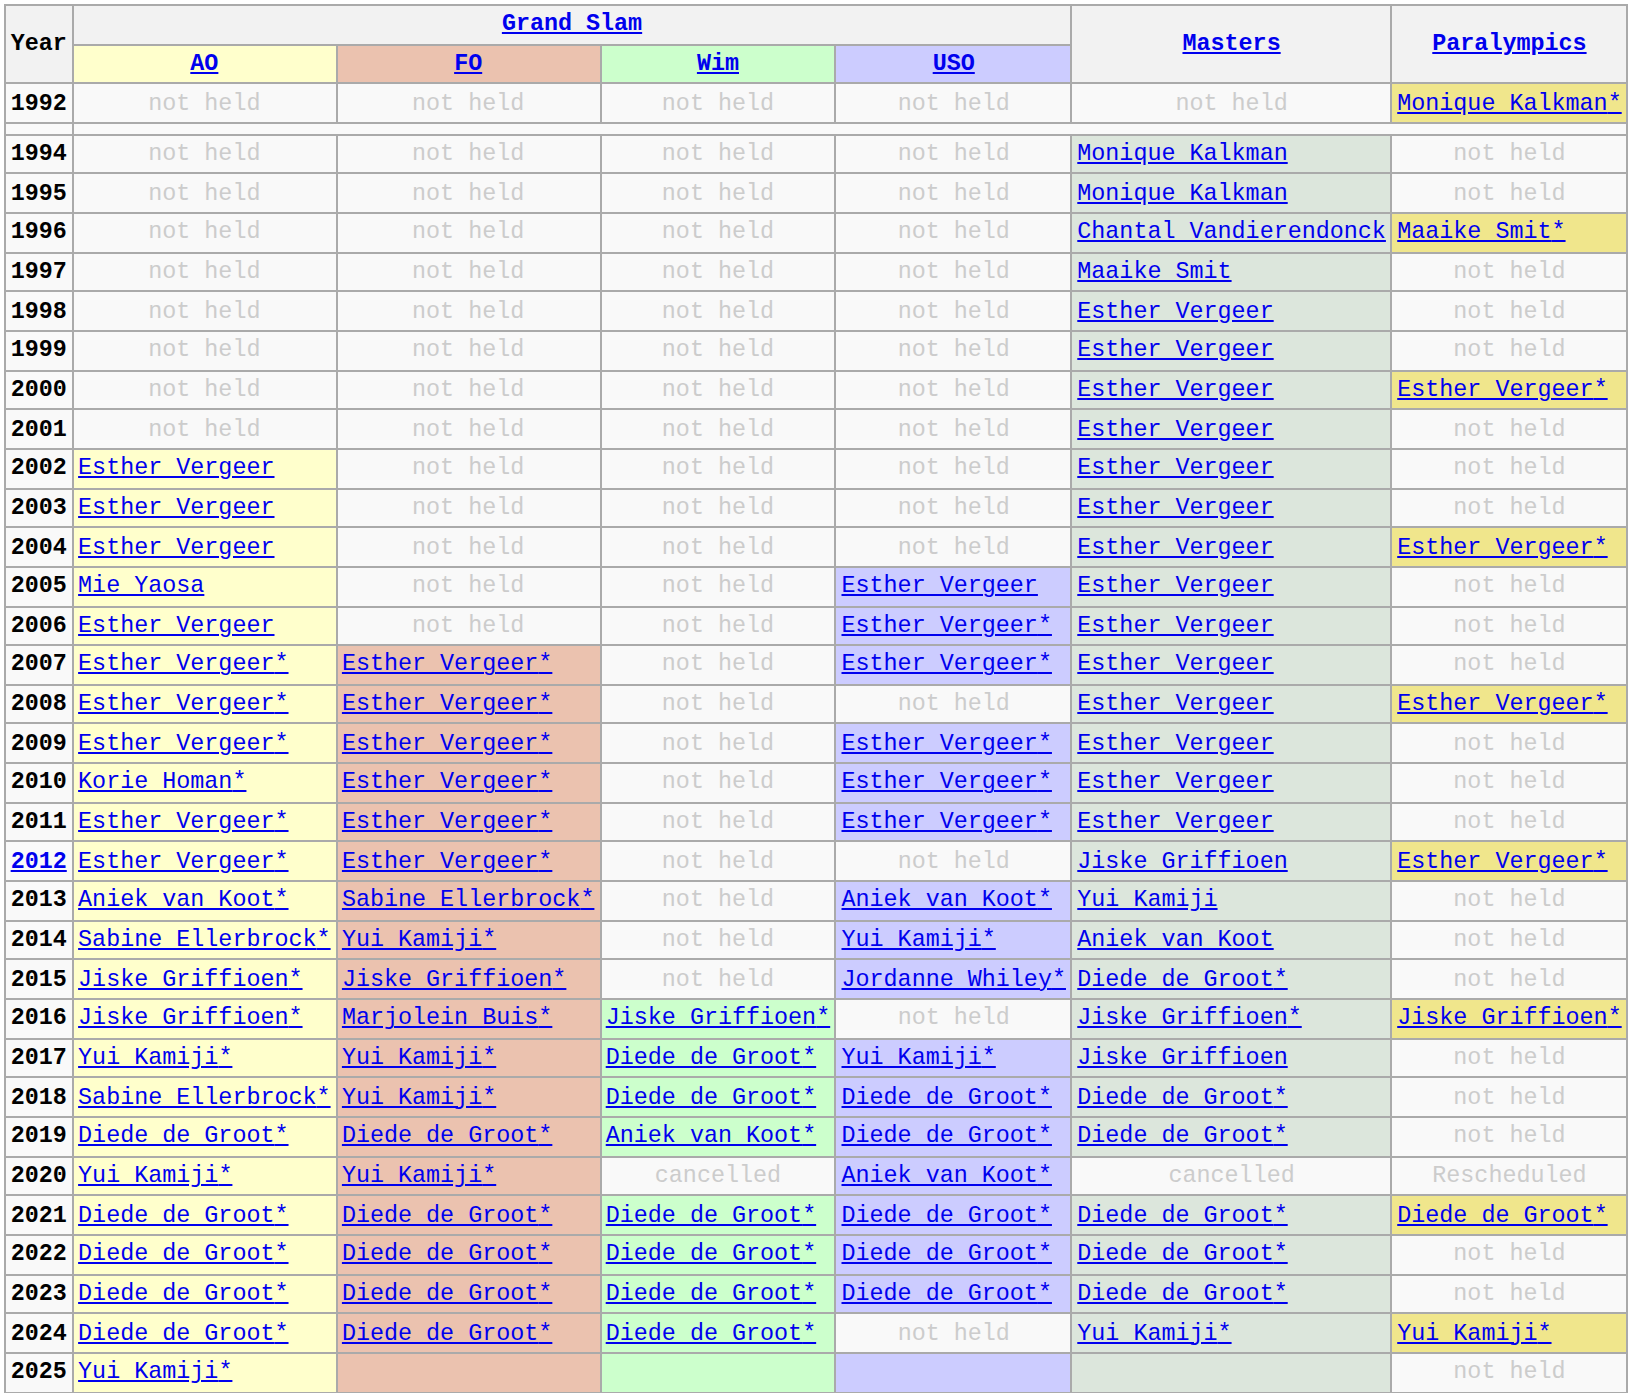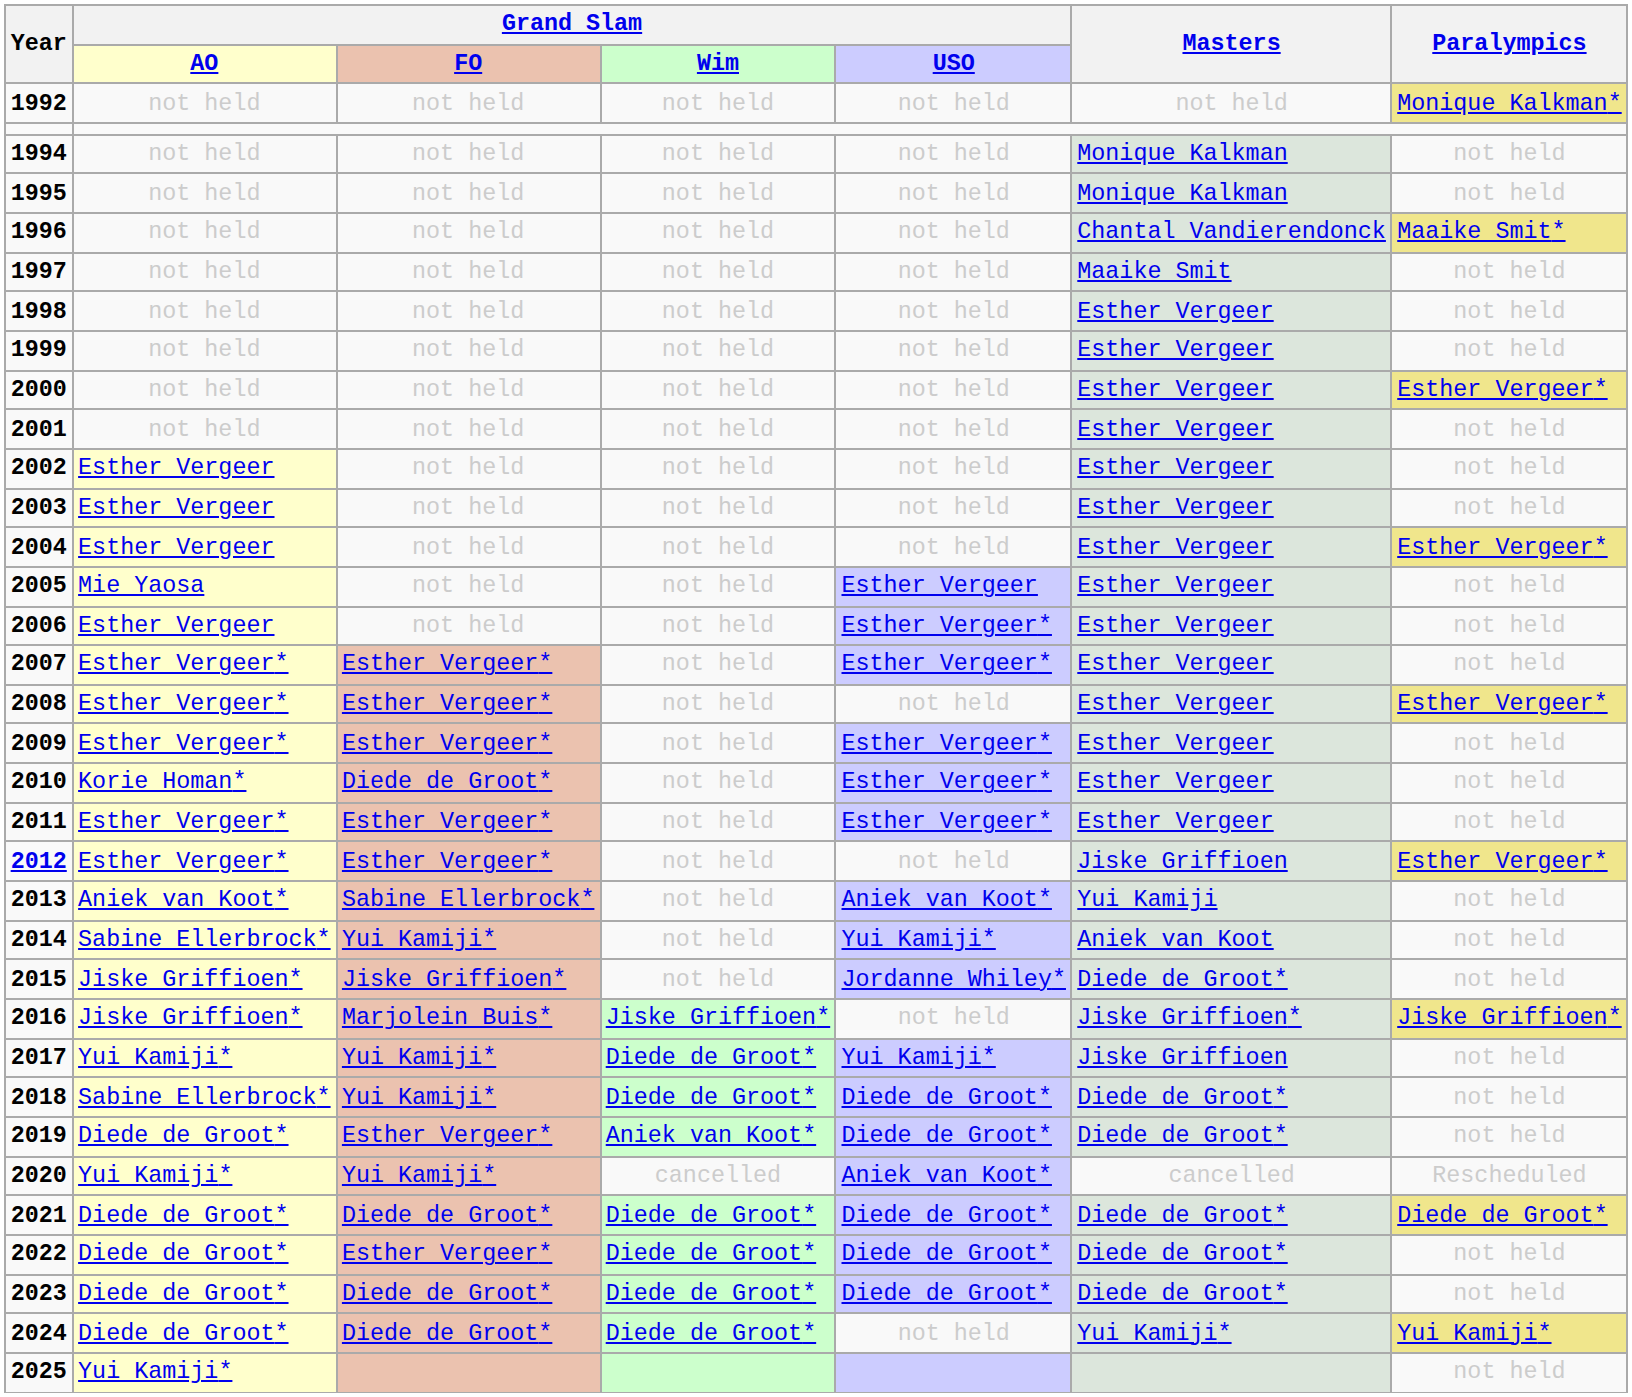 <table class="wikitable" style="font-size: 90%">
 <tr>
 <th rowspan="2" align="center">Year</th>
 <th colspan="4" align="center"><a href='#'>Grand Slam</a></th>
 <th rowspan="2" align="center"><a href='#'>Masters</a></th>
 <th rowspan="2" align="center"><a href='#'>Paralympics</a></th>
 </tr>
 <tr>
 <th style="background:#FFFFCC;" align="center"><a href='#'>AO</a></th>
 <th style="background:#EBC2AF;" align="center"><a href='#'>FO</a></th>
 <th style="background:#CCFFCC;" align="center"><a href='#'>Wim</a></th>
 <th style="background:#CCCCFF;" align="center"><a href='#'>USO</a></th>
 </tr>
 <tr>
 <td align="center"><strong>1992</strong></td>
 <td style="color:#CCCCCC;" align="center">not held</td>
 <td style="color:#CCCCCC;" align="center">not held</td>
 <td style="color:#CCCCCC;" align="center">not held</td>
 <td style="color:#CCCCCC;" align="center">not held</td>
 <td style="color:#CCCCCC;" align="center">not held</td>
 <td style="background:#F0E68C;" align="left"> <a href='#'>Monique Kalkman</a><a href='#'>*</a></td>
 </tr>
 <tr>
 <td></td>
 </tr>
 <tr>
 <td align="center"><strong>1994</strong></td>
 <td style="color:#CCCCCC;" align="center">not held</td>
 <td style="color:#CCCCCC;" align="center">not held</td>
 <td style="color:#CCCCCC;" align="center">not held</td>
 <td style="color:#CCCCCC;" align="center">not held</td>
 <td style="background:#DCE6DC;" align="left"> <a href='#'>Monique Kalkman</a></td>
 <td style="color:#CCCCCC;" align="center">not held</td>
 </tr>
 <tr>
 <td align="center"><strong>1995</strong></td>
 <td style="color:#CCCCCC;" align="center">not held</td>
 <td style="color:#CCCCCC;" align="center">not held</td>
 <td style="color:#CCCCCC;" align="center">not held</td>
 <td style="color:#CCCCCC;" align="center">not held</td>
 <td style="background:#DCE6DC;" align="left"> <a href='#'>Monique Kalkman</a></td>
 <td style="color:#CCCCCC;" align="center">not held</td>
 </tr>
 <tr>
 <td align="center"><strong>1996</strong></td>
 <td style="color:#CCCCCC;" align="center">not held</td>
 <td style="color:#CCCCCC;" align="center">not held</td>
 <td style="color:#CCCCCC;" align="center">not held</td>
 <td style="color:#CCCCCC;" align="center">not held</td>
 <td style="background:#DCE6DC;" align="left"> <a href='#'>Chantal Vandierendonck</a></td>
 <td style="background:#F0E68C;" align="left"> <a href='#'>Maaike Smit</a><a href='#'>*</a></td>
 </tr>
 <tr>
 <td align="center"><strong>1997</strong></td>
 <td style="color:#CCCCCC;" align="center">not held</td>
 <td style="color:#CCCCCC;" align="center">not held</td>
 <td style="color:#CCCCCC;" align="center">not held</td>
 <td style="color:#CCCCCC;" align="center">not held</td>
 <td style="background:#DCE6DC;" align="left"> <a href='#'>Maaike Smit</a></td>
 <td style="color:#CCCCCC;" align="center">not held</td>
 </tr>
 <tr>
 <td align="center"><strong>1998</strong></td>
 <td style="color:#CCCCCC;" align="center">not held</td>
 <td style="color:#CCCCCC;" align="center">not held</td>
 <td style="color:#CCCCCC;" align="center">not held</td>
 <td style="color:#CCCCCC;" align="center">not held</td>
 <td style="background:#DCE6DC;" align="left"> <a href='#'>Esther Vergeer</a></td>
 <td style="color:#CCCCCC;" align="center">not held</td>
 </tr>
 <tr>
 <td align="center"><strong>1999</strong></td>
 <td style="color:#CCCCCC;" align="center">not held</td>
 <td style="color:#CCCCCC;" align="center">not held</td>
 <td style="color:#CCCCCC;" align="center">not held</td>
 <td style="color:#CCCCCC;" align="center">not held</td>
 <td style="background:#DCE6DC;" align="left"> <a href='#'>Esther Vergeer</a></td>
 <td style="color:#CCCCCC;" align="center">not held</td>
 </tr>
 <tr>
 <td align="center"><strong>2000</strong></td>
 <td style="color:#CCCCCC;" align="center">not held</td>
 <td style="color:#CCCCCC;" align="center">not held</td>
 <td style="color:#CCCCCC;" align="center">not held</td>
 <td style="color:#CCCCCC;" align="center">not held</td>
 <td style="background:#DCE6DC;" align="left"> <a href='#'>Esther Vergeer</a></td>
 <td style="background:#F0E68C;" align="left"> <a href='#'>Esther Vergeer</a><a href='#'>*</a></td>
 </tr>
 <tr>
 <td align="center"><strong>2001</strong></td>
 <td style="color:#CCCCCC;" align="center">not held</td>
 <td style="color:#CCCCCC;" align="center">not held</td>
 <td style="color:#CCCCCC;" align="center">not held</td>
 <td style="color:#CCCCCC;" align="center">not held</td>
 <td style="background:#DCE6DC;" align="left"> <a href='#'>Esther Vergeer</a></td>
 <td style="color:#CCCCCC;" align="center">not held</td>
 </tr>
 <tr>
 <td align="center"><strong>2002</strong></td>
 <td style="background:#FFFFCC;" align="left"> <a href='#'>Esther Vergeer</a></td>
 <td style="color:#CCCCCC;" align="center">not held</td>
 <td style="color:#CCCCCC;" align="center">not held</td>
 <td style="color:#CCCCCC;" align="center">not held</td>
 <td style="background:#DCE6DC;" align="left"> <a href='#'>Esther Vergeer</a></td>
 <td style="color:#CCCCCC;" align="center">not held</td>
 </tr>
 <tr>
 <td align="center"><strong>2003</strong></td>
 <td style="background:#FFFFCC;" align="left"> <a href='#'>Esther Vergeer</a></td>
 <td style="color:#CCCCCC;" align="center">not held</td>
 <td style="color:#CCCCCC;" align="center">not held</td>
 <td style="color:#CCCCCC;" align="center">not held</td>
 <td style="background:#DCE6DC;" align="left"> <a href='#'>Esther Vergeer</a></td>
 <td style="color:#CCCCCC;" align="center">not held</td>
 </tr>
 <tr>
 <td align="center"><strong>2004</strong></td>
 <td style="background:#FFFFCC;" align="left"> <a href='#'>Esther Vergeer</a></td>
 <td style="color:#CCCCCC;" align="center">not held</td>
 <td style="color:#CCCCCC;" align="center">not held</td>
 <td style="color:#CCCCCC;" align="center">not held</td>
 <td style="background:#DCE6DC;" align="left"> <a href='#'>Esther Vergeer</a></td>
 <td style="background:#F0E68C;" align="left"> <a href='#'>Esther Vergeer</a><a href='#'>*</a></td>
 </tr>
 <tr>
 <td align="center"><strong>2005</strong></td>
 <td style="background:#FFFFCC;" align="left"> <a href='#'>Mie Yaosa</a></td>
 <td style="color:#CCCCCC;" align="center">not held</td>
 <td style="color:#CCCCCC;" align="center">not held</td>
 <td style="background:#CCCCFF;" align="left"> <a href='#'>Esther Vergeer</a></td>
 <td style="background:#DCE6DC;" align="left"> <a href='#'>Esther Vergeer</a></td>
 <td style="color:#CCCCCC;" align="center">not held</td>
 </tr>
 <tr>
 <td align="center"><strong>2006</strong></td>
 <td style="background:#FFFFCC;" align="left"> <a href='#'>Esther Vergeer</a></td>
 <td style="color:#CCCCCC;" align="center">not held</td>
 <td style="color:#CCCCCC;" align="center">not held</td>
 <td style="background:#CCCCFF;" align="left"> <a href='#'>Esther Vergeer</a><a href='#'>*</a></td>
 <td style="background:#DCE6DC;" align="left"> <a href='#'>Esther Vergeer</a></td>
 <td style="color:#CCCCCC;" align="center">not held</td>
 </tr>
 <tr>
 <td align="center"><strong>2007</strong></td>
 <td style="background:#FFFFCC;" align="left"> <a href='#'>Esther Vergeer</a><a href='#'>*</a></td>
 <td style="background:#EBC2AF;" align="left"> <a href='#'>Esther Vergeer</a><a href='#'>*</a></td>
 <td style="color:#CCCCCC;" align="center">not held</td>
 <td style="background:#CCCCFF;" align="left"> <a href='#'>Esther Vergeer</a><a href='#'>*</a></td>
 <td style="background:#DCE6DC;" align="left"> <a href='#'>Esther Vergeer</a></td>
 <td style="color:#CCCCCC;" align="center">not held</td>
 </tr>
 <tr>
 <td align="center"><strong>2008</strong></td>
 <td style="background:#FFFFCC;" align="left"> <a href='#'>Esther Vergeer</a><a href='#'>*</a></td>
 <td style="background:#EBC2AF;" align="left"> <a href='#'>Esther Vergeer</a><a href='#'>*</a></td>
 <td style="color:#CCCCCC;" align="center">not held</td>
 <td style="color:#CCCCCC;" align="center">not held</td>
 <td style="background:#DCE6DC;" align="left"> <a href='#'>Esther Vergeer</a></td>
 <td style="background:#F0E68C;" align="left"> <a href='#'>Esther Vergeer</a><a href='#'>*</a></td>
 </tr>
 <tr>
 <td align="center"><strong>2009</strong></td>
 <td style="background:#FFFFCC;" align="left"> <a href='#'>Esther Vergeer</a><a href='#'>*</a></td>
 <td style="background:#EBC2AF;" align="left"> <a href='#'>Esther Vergeer</a><a href='#'>*</a></td>
 <td style="color:#CCCCCC;" align="center">not held</td>
 <td style="background:#CCCCFF;" align="left"> <a href='#'>Esther Vergeer</a><a href='#'>*</a></td>
 <td style="background:#DCE6DC;" align="left"> <a href='#'>Esther Vergeer</a></td>
 <td style="color:#CCCCCC;" align="center">not held</td>
 </tr>
 <tr>
 <td align="center"><strong>2010</strong></td>
 <td style="background:#FFFFCC;" align="left"> <a href='#'>Korie Homan</a><a href='#'>*</a></td>
-<td style="background:#EBC2AF;" align="left"> <a href='#'>Esther Vergeer</a><a href='#'>*</a></td>
+<td style="background:#EBC2AF;" align="left"> <a href='#'>Diede de Groot</a><a href='#'>*</a></td>
 <td style="color:#CCCCCC;" align="center">not held</td>
 <td style="background:#CCCCFF;" align="left"> <a href='#'>Esther Vergeer</a><a href='#'>*</a></td>
 <td style="background:#DCE6DC;" align="left"> <a href='#'>Esther Vergeer</a></td>
 <td style="color:#CCCCCC;" align="center">not held</td>
 </tr>
 <tr>
 <td align="center"><strong>2011</strong></td>
 <td style="background:#FFFFCC;" align="left"> <a href='#'>Esther Vergeer</a><a href='#'>*</a></td>
 <td style="background:#EBC2AF;" align="left"> <a href='#'>Esther Vergeer</a><a href='#'>*</a></td>
 <td style="color:#CCCCCC;" align="center">not held</td>
 <td style="background:#CCCCFF;" align="left"> <a href='#'>Esther Vergeer</a><a href='#'>*</a></td>
 <td style="background:#DCE6DC;" align="left"> <a href='#'>Esther Vergeer</a></td>
 <td style="color:#CCCCCC;" align="center">not held</td>
 </tr>
 <tr>
 <td align="center"><strong><a href='#'>2012</a></strong></td>
 <td style="background:#FFFFCC;" align="left"> <a href='#'>Esther Vergeer</a><a href='#'>*</a></td>
 <td style="background:#EBC2AF;" align="left"> <a href='#'>Esther Vergeer</a><a href='#'>*</a></td>
 <td style="color:#CCCCCC;" align="center">not held</td>
 <td style="color:#CCCCCC;" align="center">not held</td>
 <td style="background:#DCE6DC;" align="left"> <a href='#'>Jiske Griffioen</a></td>
 <td style="background:#F0E68C;" align="left"> <a href='#'>Esther Vergeer</a><a href='#'>*</a></td>
 </tr>
 <tr>
 <td align="center"><strong>2013</strong></td>
 <td style="background:#FFFFCC;" align="left"> <a href='#'>Aniek van Koot</a><a href='#'>*</a></td>
 <td style="background:#EBC2AF;" align="left"> <a href='#'>Sabine Ellerbrock</a><a href='#'>*</a></td>
 <td style="color:#CCCCCC;" align="center">not held</td>
 <td style="background:#CCCCFF;" align="left"> <a href='#'>Aniek van Koot</a><a href='#'>*</a></td>
 <td style="background:#DCE6DC;" align="left"> <a href='#'>Yui Kamiji</a></td>
 <td style="color:#CCCCCC;" align="center">not held</td>
 </tr>
 <tr>
 <td align="center"><strong>2014</strong></td>
 <td style="background:#FFFFCC;" align="left"> <a href='#'>Sabine Ellerbrock</a><a href='#'>*</a></td>
 <td style="background:#EBC2AF;" align="left"> <a href='#'>Yui Kamiji</a><a href='#'>*</a></td>
 <td style="color:#CCCCCC;" align="center">not held</td>
 <td style="background:#CCCCFF;" align="left"> <a href='#'>Yui Kamiji</a><a href='#'>*</a></td>
 <td style="background:#DCE6DC;" align="left"> <a href='#'>Aniek van Koot</a></td>
 <td style="color:#CCCCCC;" align="center">not held</td>
 </tr>
 <tr>
 <td align="center"><strong>2015</strong></td>
 <td style="background:#FFFFCC;" align="left"> <a href='#'>Jiske Griffioen</a><a href='#'>*</a></td>
 <td style="background:#EBC2AF;" align="left"> <a href='#'>Jiske Griffioen</a><a href='#'>*</a></td>
 <td style="color:#CCCCCC;" align="center">not held</td>
 <td style="background:#CCCCFF;" align="left"> <a href='#'>Jordanne Whiley</a><a href='#'>*</a></td>
 <td style="background:#DCE6DC;" align="left"> <a href='#'>Diede de Groot</a><a href='#'>*</a></td>
 <td style="color:#CCCCCC;" align="center">not held</td>
 </tr>
 <tr>
 <td align="center"><strong>2016</strong></td>
 <td style="background:#FFFFCC;" align="left"> <a href='#'>Jiske Griffioen</a><a href='#'>*</a></td>
 <td style="background:#EBC2AF;" align="left"> <a href='#'>Marjolein Buis</a><a href='#'>*</a></td>
 <td style="background:#CCFFCC;" align="left"> <a href='#'>Jiske Griffioen</a><a href='#'>*</a></td>
 <td style="color:#CCCCCC;" align="center">not held</td>
 <td style="background:#DCE6DC;" align="left"> <a href='#'>Jiske Griffioen</a><a href='#'>*</a></td>
 <td style="background:#F0E68C;" align="left"> <a href='#'>Jiske Griffioen</a><a href='#'>*</a></td>
 </tr>
 <tr>
 <td align="center"><strong>2017</strong></td>
 <td style="background:#FFFFCC;" align="left"> <a href='#'>Yui Kamiji</a><a href='#'>*</a></td>
 <td style="background:#EBC2AF;" align="left"> <a href='#'>Yui Kamiji</a><a href='#'>*</a></td>
 <td style="background:#CCFFCC;" align="left"> <a href='#'>Diede de Groot</a><a href='#'>*</a></td>
 <td style="background:#CCCCFF;" align="left"> <a href='#'>Yui Kamiji</a><a href='#'>*</a></td>
 <td style="background:#DCE6DC;" align="left"> <a href='#'>Jiske Griffioen</a></td>
 <td style="color:#CCCCCC;" align="center">not held</td>
 </tr>
 <tr>
 <td align="center"><strong>2018</strong></td>
 <td style="background:#FFFFCC;" align="left"> <a href='#'>Sabine Ellerbrock</a><a href='#'>*</a></td>
 <td style="background:#EBC2AF;" align="left"> <a href='#'>Yui Kamiji</a><a href='#'>*</a></td>
 <td style="background:#CCFFCC;" align="left"> <a href='#'>Diede de Groot</a><a href='#'>*</a></td>
 <td style="background:#CCCCFF;" align="left"> <a href='#'>Diede de Groot</a><a href='#'>*</a></td>
 <td style="background:#DCE6DC;" align="left"> <a href='#'>Diede de Groot</a><a href='#'>*</a></td>
 <td style="color:#CCCCCC;" align="center">not held</td>
 </tr>
 <tr>
 <td align="center"><strong>2019</strong></td>
 <td style="background:#FFFFCC;" align="left"> <a href='#'>Diede de Groot</a><a href='#'>*</a></td>
-<td style="background:#EBC2AF;" align="left"> <a href='#'>Diede de Groot</a><a href='#'>*</a></td>
+<td style="background:#EBC2AF;" align="left"> <a href='#'>Esther Vergeer</a><a href='#'>*</a></td>
 <td style="background:#CCFFCC;" align="left"> <a href='#'>Aniek van Koot</a><a href='#'>*</a></td>
 <td style="background:#CCCCFF;" align="left"> <a href='#'>Diede de Groot</a><a href='#'>*</a></td>
 <td style="background:#DCE6DC;" align="left"> <a href='#'>Diede de Groot</a><a href='#'>*</a></td>
 <td style="color:#CCCCCC;" align="center">not held</td>
 </tr>
 <tr>
 <td align="center"><strong>2020</strong></td>
 <td style="background:#FFFFCC;" align="left"> <a href='#'>Yui Kamiji</a><a href='#'>*</a></td>
 <td style="background:#EBC2AF;" align="left"> <a href='#'>Yui Kamiji</a><a href='#'>*</a></td>
 <td style="color:#CCCCCC;" align="center">cancelled</td>
 <td style="background:#CCCCFF;" align="left"> <a href='#'>Aniek van Koot</a><a href='#'>*</a></td>
 <td style="color:#CCCCCC;" align="center">cancelled</td>
 <td style="color:#CCCCCC;" align="center">Rescheduled</td>
 </tr>
 <tr>
 <td align="center"><strong>2021</strong></td>
 <td style="background:#FFFFCC;" align="left"> <a href='#'>Diede de Groot</a><a href='#'>*</a></td>
 <td style="background:#EBC2AF;" align="left"> <a href='#'>Diede de Groot</a><a href='#'>*</a></td>
 <td style="background:#CCFFCC;" align="left"> <a href='#'>Diede de Groot</a><a href='#'>*</a></td>
 <td style="background:#CCCCFF;" align="left"> <a href='#'>Diede de Groot</a><a href='#'>*</a></td>
 <td style="background:#DCE6DC;" align="left"> <a href='#'>Diede de Groot</a><a href='#'>*</a></td>
 <td style="background:#F0E68C;" align="left"> <a href='#'>Diede de Groot</a><a href='#'>*</a></td>
 </tr>
 <tr>
 <td align="center"><strong>2022</strong></td>
 <td style="background:#FFFFCC;" align="left"> <a href='#'>Diede de Groot</a><a href='#'>*</a></td>
-<td style="background:#EBC2AF;" align="left"> <a href='#'>Diede de Groot</a><a href='#'>*</a></td>
+<td style="background:#EBC2AF;" align="left"> <a href='#'>Esther Vergeer</a><a href='#'>*</a></td>
 <td style="background:#CCFFCC;" align="left"> <a href='#'>Diede de Groot</a><a href='#'>*</a></td>
 <td style="background:#CCCCFF;" align="left"> <a href='#'>Diede de Groot</a><a href='#'>*</a></td>
 <td style="background:#DCE6DC;" align="left"> <a href='#'>Diede de Groot</a><a href='#'>*</a></td>
 <td style="color:#CCCCCC;" align="center">not held</td>
 </tr>
 <tr>
 <td align="center"><strong>2023</strong></td>
 <td style="background:#FFFFCC;" align="left"> <a href='#'>Diede de Groot</a><a href='#'>*</a></td>
 <td style="background:#EBC2AF;" align="left"> <a href='#'>Diede de Groot</a><a href='#'>*</a></td>
 <td style="background:#CCFFCC;" align="left"> <a href='#'>Diede de Groot</a><a href='#'>*</a></td>
 <td style="background:#CCCCFF;" align="left"> <a href='#'>Diede de Groot</a><a href='#'>*</a></td>
 <td style="background:#DCE6DC;" align="left"> <a href='#'>Diede de Groot</a><a href='#'>*</a></td>
 <td style="color:#CCCCCC;" align="center">not held</td>
 </tr>
 <tr>
 <td align="center"><strong>2024</strong></td>
 <td style="background:#FFFFCC;" align="left"> <a href='#'>Diede de Groot</a><a href='#'>*</a></td>
 <td style="background:#EBC2AF;" align="left"> <a href='#'>Diede de Groot</a><a href='#'>*</a></td>
 <td style="background:#CCFFCC;" align="left"> <a href='#'>Diede de Groot</a><a href='#'>*</a></td>
 <td style="color:#CCCCCC;" align="center">not held</td>
 <td style="background:#DCE6DC;" align="left"> <a href='#'>Yui Kamiji</a><a href='#'>*</a></td>
 <td style="background:#F0E68C;" align="left"> <a href='#'>Yui Kamiji</a><a href='#'>*</a></td>
 </tr>
 <tr>
 <td align="center"><strong>2025</strong></td>
 <td style="background:#FFFFCC;" align="left"> <a href='#'>Yui Kamiji</a><a href='#'>*</a></td>
 <td style="background:#EBC2AF;" align="left"></td>
 <td style="background:#CCFFCC;" align="left"></td>
 <td style="background:#CCCCFF;" align="left"></td>
 <td style="background:#DCE6DC;" align="left"></td>
 <td style="color:#CCCCCC;" align="center">not held</td>
 </tr>
 </table>
